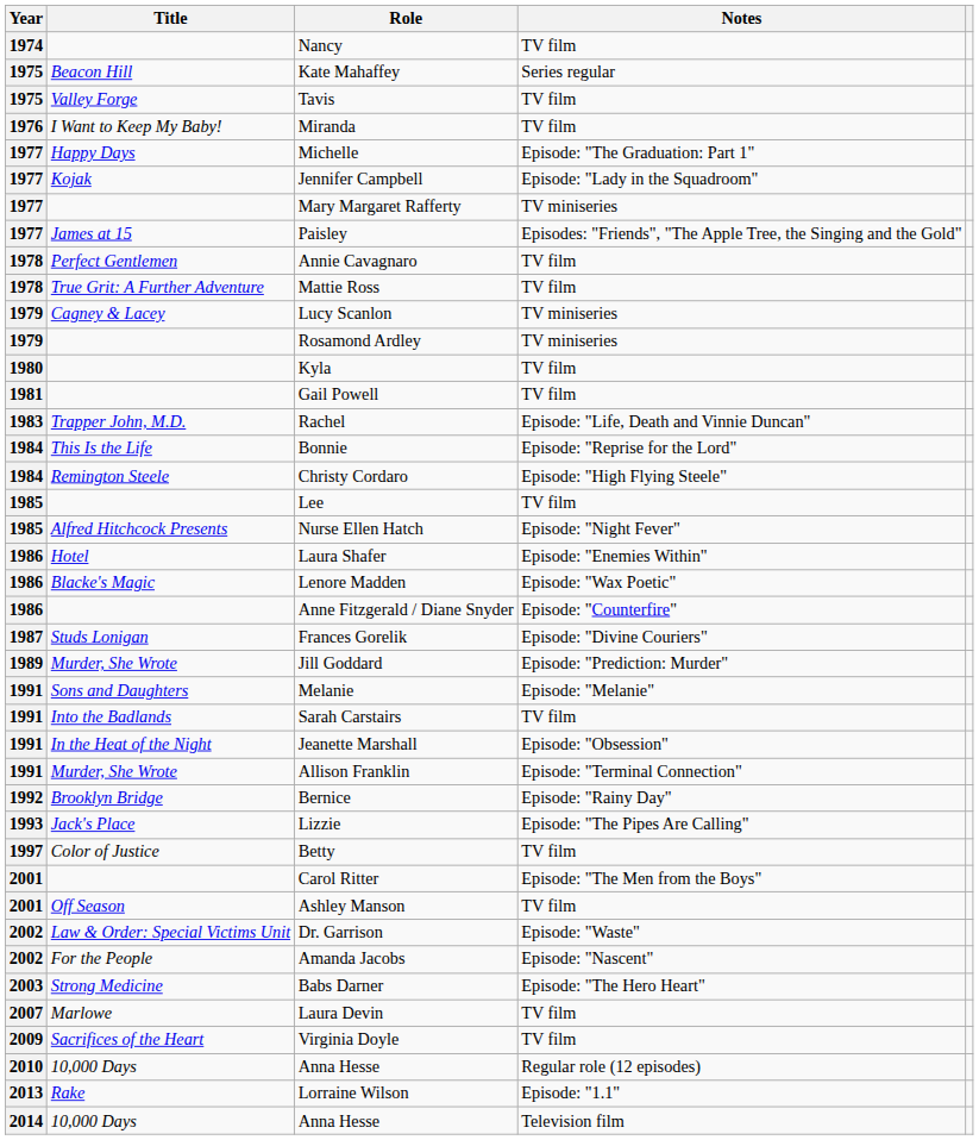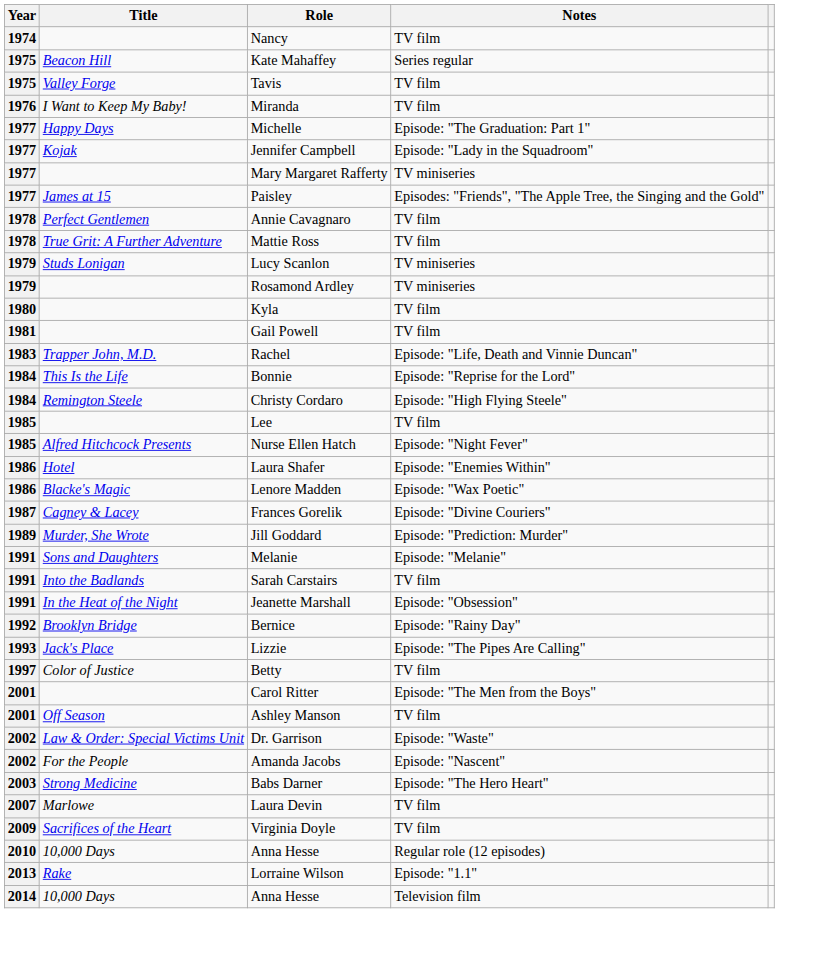 <table class="wikitable sortable plainrowheaders">
 <tr>
 <th>Year</th>
 <th>Title</th>
 <th>Role</th>
 <th class="unsortable">Notes</th>
 <th class="unsortable"></th>
 </tr>
 <tr>
 <th scope="row">1974</th>
 <td><em></em></td>
 <td>Nancy</td>
 <td>TV film</td>
 <td style="text-align:center;"></td>
 </tr>
 <tr>
 <th scope="row">1975</th>
 <td><em><a href='#'>Beacon Hill</a></em></td>
 <td>Kate Mahaffey</td>
 <td>Series regular</td>
 <td style="text-align:center;"></td>
 </tr>
 <tr>
 <th scope="row">1975</th>
 <td><em><a href='#'>Valley Forge</a></em></td>
 <td>Tavis</td>
 <td>TV film</td>
 <td style="text-align:center;"></td>
 </tr>
 <tr>
 <th scope="row">1976</th>
 <td><em>I Want to Keep My Baby!</em></td>
 <td>Miranda</td>
 <td>TV film</td>
 <td style="text-align:center;"></td>
 </tr>
 <tr>
 <th scope="row">1977</th>
 <td><em><a href='#'>Happy Days</a></em></td>
 <td>Michelle</td>
 <td>Episode: "The Graduation: Part 1"</td>
 <td style="text-align:center;"></td>
 </tr>
 <tr>
 <th scope="row">1977</th>
 <td><em><a href='#'>Kojak</a></em></td>
 <td>Jennifer Campbell</td>
 <td>Episode: "Lady in the Squadroom"</td>
 <td style="text-align:center;"></td>
 </tr>
 <tr>
 <th scope="row">1977</th>
 <td><em></em></td>
 <td>Mary Margaret Rafferty</td>
 <td>TV miniseries</td>
 <td style="text-align:center;"></td>
 </tr>
 <tr>
 <th scope="row">1977</th>
 <td><em><a href='#'>James at 15</a></em></td>
 <td>Paisley</td>
 <td>Episodes: "Friends", "The Apple Tree, the Singing and the Gold"</td>
 <td style="text-align:center;"></td>
 </tr>
 <tr>
 <th scope="row">1978</th>
 <td><em><a href='#'>Perfect Gentlemen</a></em></td>
 <td>Annie Cavagnaro</td>
 <td>TV film</td>
 <td style="text-align:center;"></td>
 </tr>
 <tr>
 <th scope="row">1978</th>
 <td><em><a href='#'>True Grit: A Further Adventure</a></em></td>
 <td>Mattie Ross</td>
 <td>TV film</td>
 <td style="text-align:center;"></td>
 </tr>
 <tr>
 <th scope="row">1979</th>
-<td><em><a href='#'>Cagney & Lacey</a></em></td>
+<td><em><a href='#'>Studs Lonigan</a></em></td>
 <td>Lucy Scanlon</td>
 <td>TV miniseries</td>
 <td style="text-align:center;"></td>
 </tr>
 <tr>
 <th scope="row">1979</th>
 <td><em></em></td>
 <td>Rosamond Ardley</td>
 <td>TV miniseries</td>
 <td style="text-align:center;"></td>
 </tr>
 <tr>
 <th scope="row">1980</th>
 <td><em></em></td>
 <td>Kyla</td>
 <td>TV film</td>
 <td style="text-align:center;"></td>
 </tr>
 <tr>
 <th scope="row">1981</th>
 <td><em></em></td>
 <td>Gail Powell</td>
 <td>TV film</td>
 <td style="text-align:center;"></td>
 </tr>
 <tr>
 <th scope="row">1983</th>
 <td><em><a href='#'>Trapper John, M.D.</a></em></td>
 <td>Rachel</td>
 <td>Episode: "Life, Death and Vinnie Duncan"</td>
 <td style="text-align:center;"></td>
 </tr>
 <tr>
 <th scope="row">1984</th>
 <td><em><a href='#'>This Is the Life</a></em></td>
 <td>Bonnie</td>
 <td>Episode: "Reprise for the Lord"</td>
 <td style="text-align:center;"></td>
 </tr>
 <tr>
 <th scope="row">1984</th>
 <td><em><a href='#'>Remington Steele</a></em></td>
 <td>Christy Cordaro</td>
 <td>Episode: "High Flying Steele"</td>
 <td style="text-align:center;"></td>
 </tr>
 <tr>
 <th scope="row">1985</th>
 <td><em></em></td>
 <td>Lee</td>
 <td>TV film</td>
 <td style="text-align:center;"></td>
 </tr>
 <tr>
 <th scope="row">1985</th>
 <td><em><a href='#'>Alfred Hitchcock Presents</a></em></td>
 <td>Nurse Ellen Hatch</td>
 <td>Episode: "Night Fever"</td>
 <td style="text-align:center;"></td>
 </tr>
 <tr>
 <th scope="row">1986</th>
 <td><em><a href='#'>Hotel</a></em></td>
 <td>Laura Shafer</td>
 <td>Episode: "Enemies Within"</td>
 <td style="text-align:center;"></td>
 </tr>
 <tr>
 <th scope="row">1986</th>
 <td><em><a href='#'>Blacke's Magic</a></em></td>
 <td>Lenore Madden</td>
 <td>Episode: "Wax Poetic"</td>
 <td style-"text-align:center;"></td>
 </tr>
 <tr>
-<th scope="row">1986</th>
-<td><em></em></td>
-<td>Anne Fitzgerald / Diane Snyder</td>
-<td>Episode: "<a href='#'>Counterfire</a>"</td>
-<td style="text-align:center;"></td>
-</tr>
-<tr>
 <th scope="row">1987</th>
-<td><em><a href='#'>Studs Lonigan</a></em></td>
+<td><em><a href='#'>Cagney & Lacey</a></em></td>
 <td>Frances Gorelik</td>
 <td>Episode: "Divine Couriers"</td>
 <td style="text-align:center;"></td>
 </tr>
 <tr>
 <th scope="row">1989</th>
 <td><em><a href='#'>Murder, She Wrote</a></em></td>
 <td>Jill Goddard</td>
 <td>Episode: "Prediction: Murder"</td>
 <td style="text-align:center;"></td>
 </tr>
 <tr>
 <th scope="row">1991</th>
 <td><em><a href='#'>Sons and Daughters</a></em></td>
 <td>Melanie</td>
 <td>Episode: "Melanie"</td>
 <td style="text-align:center;"></td>
 </tr>
 <tr>
 <th scope="row">1991</th>
 <td><em><a href='#'>Into the Badlands</a></em></td>
 <td>Sarah Carstairs</td>
 <td>TV film</td>
 <td style="text-align:center;"></td>
 </tr>
 <tr>
 <th scope="row">1991</th>
 <td><em><a href='#'>In the Heat of the Night</a></em></td>
 <td>Jeanette Marshall</td>
 <td>Episode: "Obsession"</td>
-<td style="text-align:center;"></td>
-</tr>
-<tr>
-<th scope="row">1991</th>
-<td><em><a href='#'>Murder, She Wrote</a></em></td>
-<td>Allison Franklin</td>
-<td>Episode: "Terminal Connection"</td>
 <td style="text-align:center;"></td>
 </tr>
 <tr>
 <th scope="row">1992</th>
 <td><em><a href='#'>Brooklyn Bridge</a></em></td>
 <td>Bernice</td>
 <td>Episode: "Rainy Day"</td>
 <td style="text-align:center;"></td>
 </tr>
 <tr>
 <th scope="row">1993</th>
 <td><em><a href='#'>Jack's Place</a></em></td>
 <td>Lizzie</td>
 <td>Episode: "The Pipes Are Calling"</td>
 <td style="text-align:center;"></td>
 </tr>
 <tr>
 <th scope="row">1997</th>
 <td><em>Color of Justice</em></td>
 <td>Betty</td>
 <td>TV film</td>
 <td style="text-align:center;"></td>
 </tr>
 <tr>
 <th scope="row">2001</th>
 <td><em></em></td>
 <td>Carol Ritter</td>
 <td>Episode: "The Men from the Boys"</td>
 <td style="text-align:center;"></td>
 </tr>
 <tr>
 <th scope="row">2001</th>
 <td><em><a href='#'>Off Season</a></em></td>
 <td>Ashley Manson</td>
 <td>TV film</td>
 <td style="text-align:center;"></td>
 </tr>
 <tr>
 <th scope="row">2002</th>
 <td><em><a href='#'>Law & Order: Special Victims Unit</a></em></td>
 <td>Dr. Garrison</td>
 <td>Episode: "Waste"</td>
 <td style="text-align:center;"></td>
 </tr>
 <tr>
 <th scope="row">2002</th>
 <td><em>For the People</em></td>
 <td>Amanda Jacobs</td>
 <td>Episode: "Nascent"</td>
 <td style="text-align:center;"></td>
 </tr>
 <tr>
 <th scope="row">2003</th>
 <td><em><a href='#'>Strong Medicine</a></em></td>
 <td>Babs Darner</td>
 <td>Episode: "The Hero Heart"</td>
 <td style="text-align:center;"></td>
 </tr>
 <tr>
 <th scope="row">2007</th>
 <td><em>Marlowe</em></td>
 <td>Laura Devin</td>
 <td>TV film</td>
 <td style="text-align:center;"></td>
 </tr>
 <tr>
 <th scope="row">2009</th>
 <td><em><a href='#'>Sacrifices of the Heart</a></em></td>
 <td>Virginia Doyle</td>
 <td>TV film</td>
 <td style="text-align:center;"></td>
 </tr>
 <tr>
 <th scope="row">2010</th>
 <td><em>10,000 Days</em></td>
 <td>Anna Hesse</td>
 <td>Regular role (12 episodes)</td>
 <td style="text-align:center;"></td>
 </tr>
 <tr>
 <th scope="row">2013</th>
 <td><em><a href='#'>Rake</a></em></td>
 <td>Lorraine Wilson</td>
 <td>Episode: "1.1"</td>
 <td style="text-align:center;"></td>
 </tr>
 <tr>
 <th scope="row">2014</th>
 <td><em>10,000 Days</em></td>
 <td>Anna Hesse</td>
 <td>Television film</td>
 <td style="text-align:center;"></td>
 </tr>
 </table>
